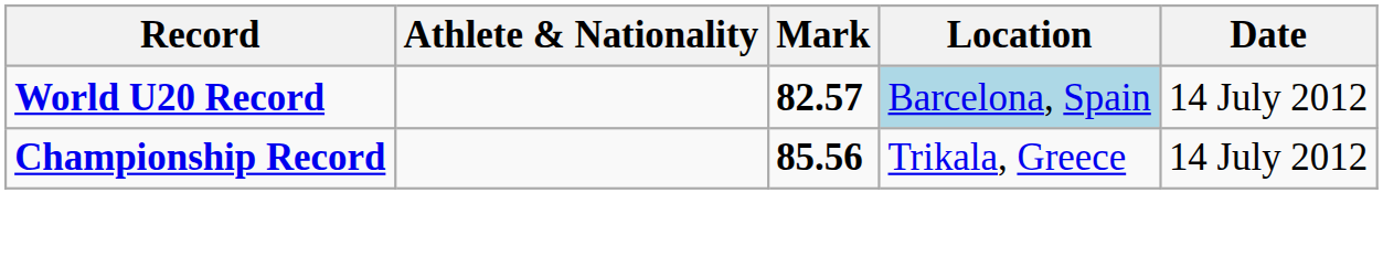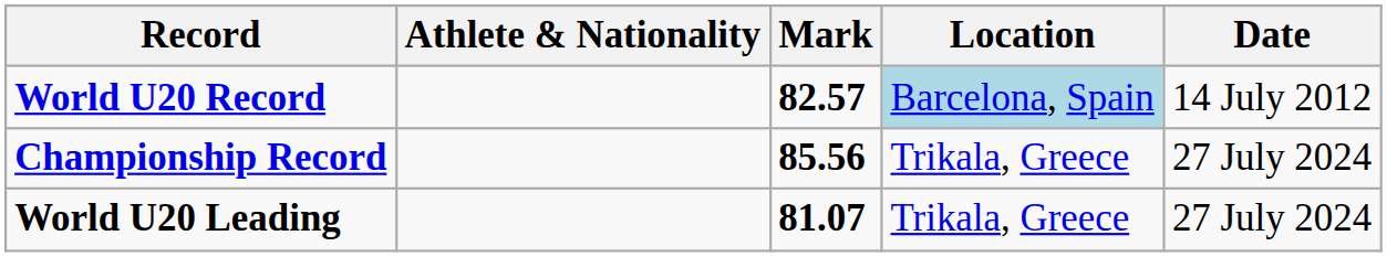 <table class="wikitable">
 <tr>
 <th scope="col">Record</th>
 <th scope="col">Athlete & Nationality</th>
 <th scope="col">Mark</th>
 <th scope="col">Location</th>
 <th scope="col">Date</th>
 </tr>
 <tr>
 <td><strong><a href='#'>World U20 Record</a></strong></td>
 <td></td>
 <td><strong>82.57</strong></td>
 <td style="background: lightblue;"><a href='#'>Barcelona</a>, <a href='#'>Spain</a></td>
 <td>14 July 2012</td>
 </tr>
 <tr>
 <td><strong><a href='#'>Championship Record</a></strong></td>
 <td></td>
 <td><strong>85.56</strong></td>
 <td><a href='#'>Trikala</a>, <a href='#'>Greece</a></td>
-<td>14 July 2012</td>
+<td>27 July 2024</td>
+</tr>
+<tr>
+<td><strong>World U20 Leading</strong></td>
+<td></td>
+<td><strong>81.07</strong></td>
+<td><a href='#'>Trikala</a>, <a href='#'>Greece</a></td>
+<td>27 July 2024</td>
 </tr>
 </table>
